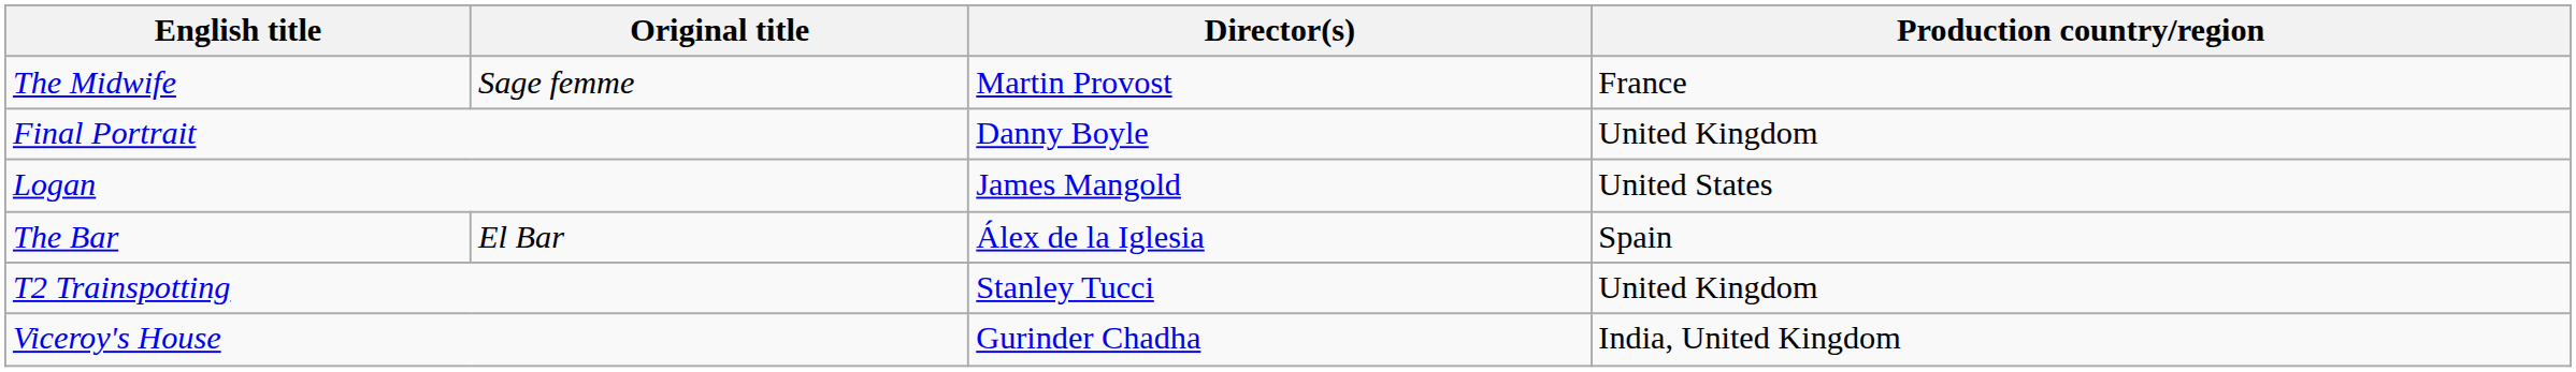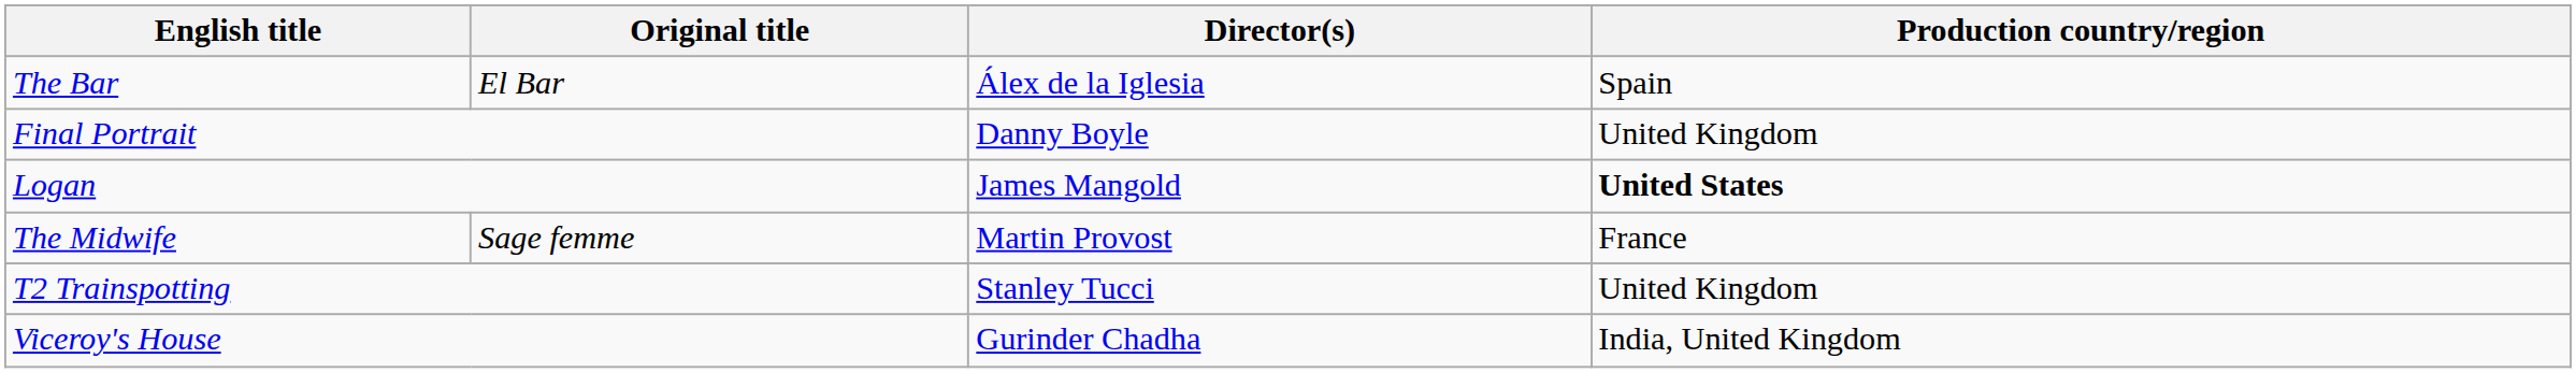 <table class="wikitable" width="100%" cellpadding="5">
 <tr>
 <th scope="col">English title</th>
 <th scope="col">Original title</th>
 <th scope="col">Director(s)</th>
 <th scope="col">Production country/region</th>
 </tr>
 <tr>
-<td><em><a href='#'>The Midwife</a></em></td>
-<td><em>Sage femme</em></td>
-<td><a href='#'>Martin Provost</a></td>
-<td>France</td>
+<td><em><a href='#'>The Bar</a></em></td>
+<td><em>El Bar</em></td>
+<td><a href='#'>Álex de la Iglesia</a></td>
+<td>Spain</td>
 </tr>
 <tr>
 <td colspan=2><em><a href='#'>Final Portrait</a></em></td>
 <td><a href='#'>Danny Boyle</a></td>
 <td>United Kingdom</td>
 </tr>
 <tr>
 <td colspan=2><em><a href='#'>Logan</a></em></td>
 <td><a href='#'>James Mangold</a></td>
-<td>United States</td>
+<td><strong>United States</strong></td>
 </tr>
 <tr>
-<td><em><a href='#'>The Bar</a></em></td>
-<td><em>El Bar</em></td>
-<td><a href='#'>Álex de la Iglesia</a></td>
-<td>Spain</td>
+<td><em><a href='#'>The Midwife</a></em></td>
+<td><em>Sage femme</em></td>
+<td><a href='#'>Martin Provost</a></td>
+<td>France</td>
 </tr>
 <tr>
 <td colspan=2><em><a href='#'>T2 Trainspotting</a></em></td>
 <td><a href='#'>Stanley Tucci</a></td>
 <td>United Kingdom</td>
 </tr>
 <tr>
 <td colspan=2><em><a href='#'>Viceroy's House</a></em></td>
 <td><a href='#'>Gurinder Chadha</a></td>
 <td>India, United Kingdom</td>
 </tr>
 </table>
